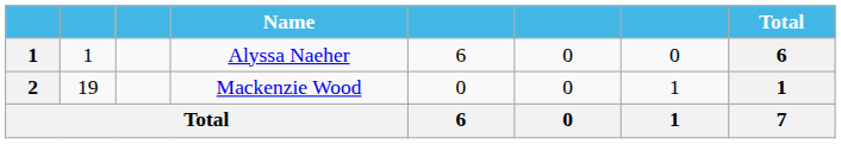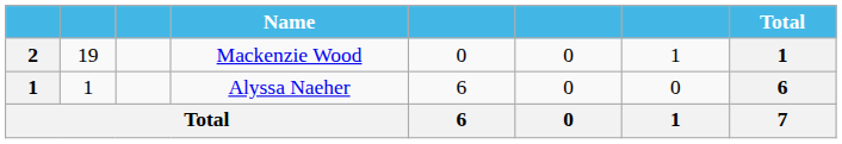 <table class="wikitable sortable" style="text-align:center;">
 <tr>
 <th style="background:#42b7e6; color:#fff; width:35px;" scope="col"></th>
 <th style="background:#42b7e6; color:#fff; width:35px;" scope="col"></th>
 <th style="background:#42b7e6; color:#fff; width:35px;" scope="col"></th>
 <th style="background:#42b7e6; color:#fff; width:175px;" scope="col">Name</th>
 <th style="background:#42b7e6; color:#fff; width:75px;" scope="col"></th>
 <th style="background:#42b7e6; color:#fff; width:75px;" scope="col"></th>
 <th style="background:#42b7e6; color:#fff; width:75px;" scope="col"></th>
 <th style="background:#42b7e6; color:#fff; width:75px;" scope="col">Total</th>
 </tr>
 <tr>
+<th>2</th>
+<td>19</td>
+<td></td>
+<td><a href='#'>Mackenzie Wood</a></td>
+<td>0</td>
+<td>0</td>
+<td>1</td>
+<th scope="row">1</th>
+</tr>
+<tr>
 <th scope="row">1</th>
 <td>1</td>
 <td></td>
 <td><a href='#'>Alyssa Naeher</a></td>
 <td>6</td>
 <td>0</td>
 <td>0</td>
 <th>6</th>
 </tr>
 <tr>
-<th>2</th>
-<td>19</td>
-<td></td>
-<td><a href='#'>Mackenzie Wood</a></td>
-<td>0</td>
-<td>0</td>
-<td>1</td>
-<th scope="row">1</th>
-</tr>
-<tr>
 <th colspan="4" scope="row">Total</th>
 <th>6</th>
 <th>0</th>
 <th>1</th>
 <th>7</th>
 </tr>
 </table>
